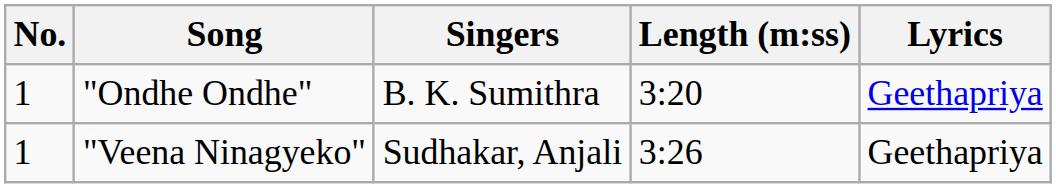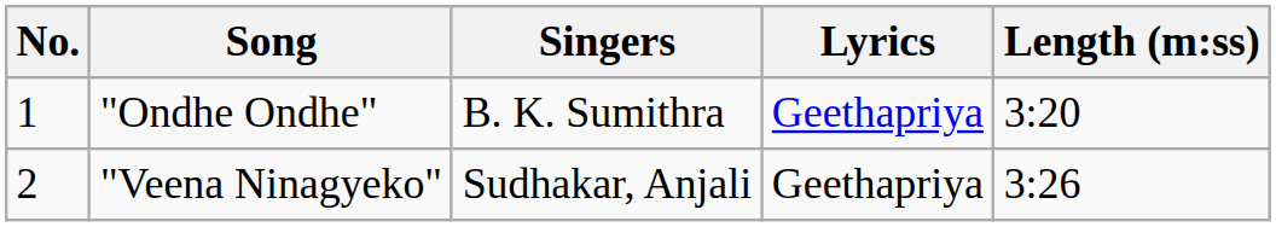 <table class="wikitable" style="font-size:95%;">
 <tr>
 <th>No.</th>
 <th>Song</th>
 <th>Singers</th>
+<th>Lyrics</th>
 <th>Length (m:ss)</th>
-<th>Lyrics</th>
 </tr>
 <tr>
 <td>1</td>
 <td>"Ondhe Ondhe"</td>
 <td>B. K. Sumithra</td>
+<td><a href='#'>Geethapriya</a></td>
 <td>3:20</td>
-<td><a href='#'>Geethapriya</a></td>
 </tr>
 <tr>
-<td>1</td>
+<td>2</td>
 <td>"Veena Ninagyeko"</td>
 <td>Sudhakar, Anjali</td>
+<td>Geethapriya</td>
 <td>3:26</td>
-<td>Geethapriya</td>
 </tr>
 </table>
